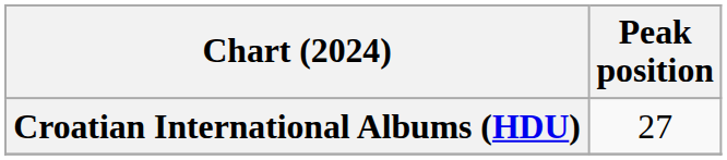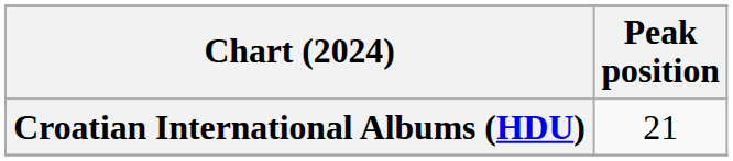 <table class="wikitable sortable plainrowheaders" style="text-align:center">
 <tr>
 <th scope="col">Chart (2024)</th>
 <th scope="col">Peak<br>position</th>
 </tr>
 <tr>
 <th scope="row">Croatian International Albums (<a href='#'>HDU</a>)</th>
-<td>27</td>
+<td>21</td>
 </tr>
 <tr>
 </tr>
 <tr>
 </tr>
 <tr>
 </tr>
 <tr>
 </tr>
 <tr>
 </tr>
 <tr>
 </tr>
 <tr>
 </tr>
 </table>
